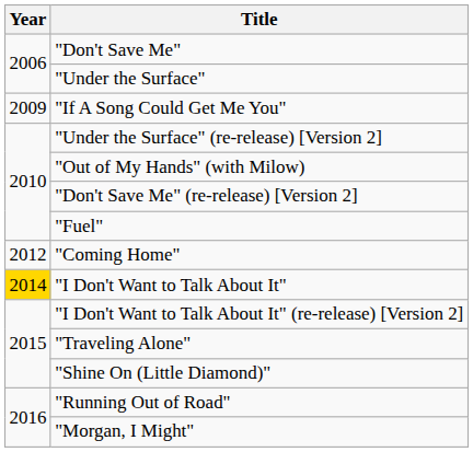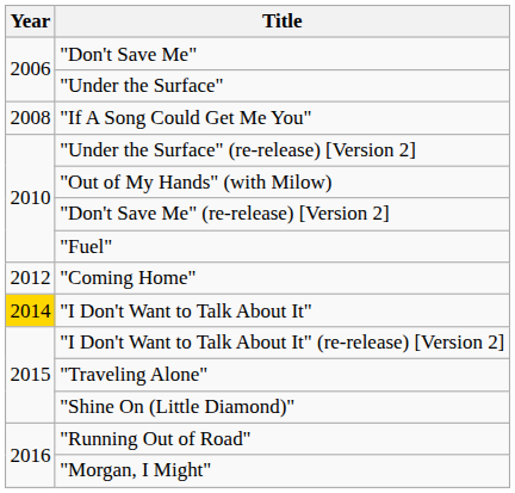 <table class="wikitable">
 <tr>
 <th>Year</th>
 <th>Title</th>
 </tr>
 <tr>
 <td rowspan="2">2006</td>
 <td>"Don't Save Me"</td>
 </tr>
 <tr>
 <td>"Under the Surface"</td>
 </tr>
 <tr>
-<td>2009</td>
+<td>2008</td>
 <td>"If A Song Could Get Me You"</td>
 </tr>
 <tr>
 <td rowspan="4">2010</td>
 <td>"Under the Surface" (re-release) [Version 2]</td>
 </tr>
 <tr>
 <td>"Out of My Hands" (with Milow)</td>
 </tr>
 <tr>
 <td>"Don't Save Me" (re-release) [Version 2]</td>
 </tr>
 <tr>
 <td>"Fuel"</td>
 </tr>
 <tr>
 <td>2012</td>
 <td>"Coming Home"</td>
 </tr>
 <tr>
 <td style="background: gold;">2014</td>
 <td>"I Don't Want to Talk About It"</td>
 </tr>
 <tr>
 <td rowspan="3">2015</td>
 <td>"I Don't Want to Talk About It" (re-release) [Version 2]</td>
 </tr>
 <tr>
 <td>"Traveling Alone"</td>
 </tr>
 <tr>
 <td>"Shine On (Little Diamond)"</td>
 </tr>
 <tr>
 <td rowspan="2">2016</td>
 <td>"Running Out of Road"</td>
 </tr>
 <tr>
 <td>"Morgan, I Might"</td>
 </tr>
 </table>
